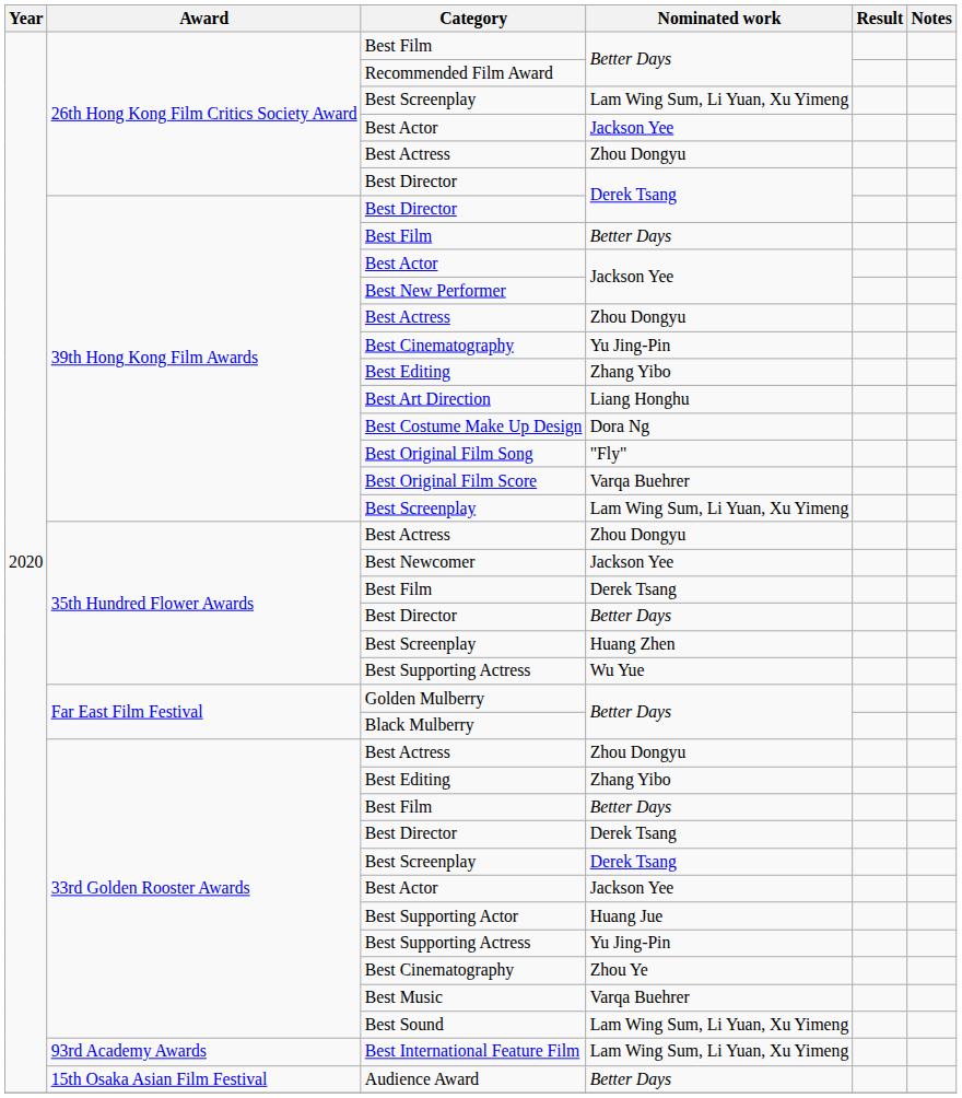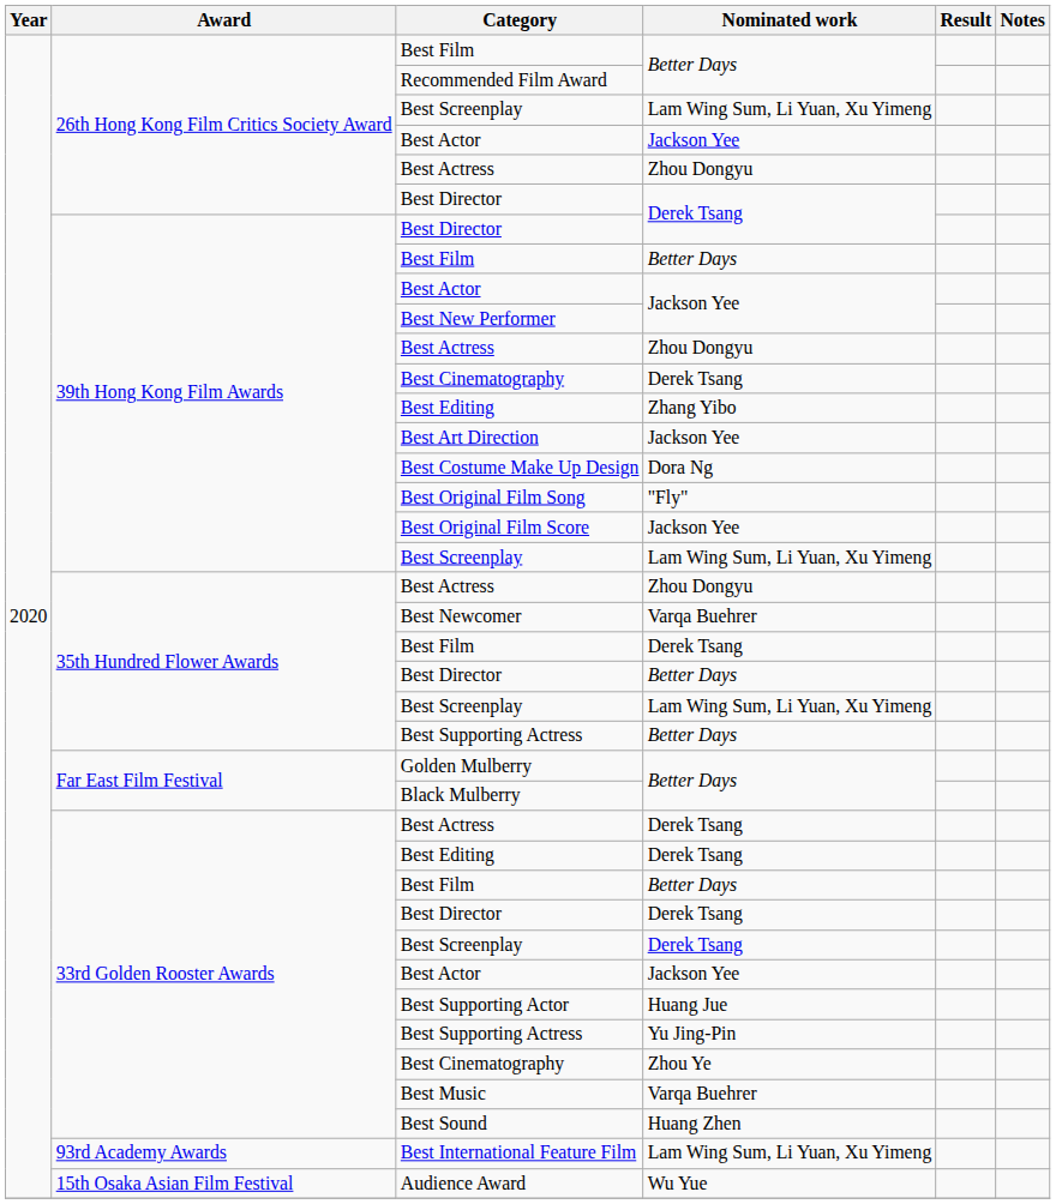 <table class="wikitable">
 <tr>
 <th>Year</th>
 <th>Award</th>
 <th>Category</th>
 <th>Nominated work</th>
 <th>Result</th>
 <th>Notes</th>
 </tr>
 <tr>
 <td rowspan="39">2020</td>
 <td rowspan="6"><a href='#'>26th Hong Kong Film Critics Society Award</a></td>
 <td>Best Film</td>
 <td rowspan="2"><em>Better Days</em></td>
 <td></td>
 <td></td>
 </tr>
 <tr>
 <td>Recommended Film Award</td>
 <td></td>
 <td></td>
 </tr>
 <tr>
 <td>Best Screenplay</td>
 <td>Lam Wing Sum, Li Yuan, Xu Yimeng</td>
 <td></td>
 <td></td>
 </tr>
 <tr>
 <td>Best Actor</td>
 <td><a href='#'>Jackson Yee</a></td>
 <td></td>
 <td></td>
 </tr>
 <tr>
 <td>Best Actress</td>
 <td>Zhou Dongyu</td>
 <td></td>
 <td></td>
 </tr>
 <tr>
 <td>Best Director</td>
 <td rowspan="2"><a href='#'>Derek Tsang</a></td>
 <td></td>
 <td></td>
 </tr>
 <tr>
 <td rowspan="12"><a href='#'>39th Hong Kong Film Awards</a></td>
 <td><a href='#'>Best Director</a></td>
 <td></td>
 <td></td>
 </tr>
 <tr>
 <td><a href='#'>Best Film</a></td>
 <td><em>Better Days</em></td>
 <td></td>
 <td></td>
 </tr>
 <tr>
 <td><a href='#'>Best Actor</a></td>
 <td rowspan="2">Jackson Yee</td>
 <td></td>
 <td></td>
 </tr>
 <tr>
 <td><a href='#'>Best New Performer</a></td>
 <td></td>
 <td></td>
 </tr>
 <tr>
 <td><a href='#'>Best Actress</a></td>
 <td>Zhou Dongyu</td>
 <td></td>
 <td></td>
 </tr>
 <tr>
 <td><a href='#'>Best Cinematography</a></td>
-<td>Yu Jing-Pin</td>
+<td>Derek Tsang</td>
 <td></td>
 <td></td>
 </tr>
 <tr>
 <td><a href='#'>Best Editing</a></td>
 <td>Zhang Yibo</td>
 <td></td>
 <td></td>
 </tr>
 <tr>
 <td><a href='#'>Best Art Direction</a></td>
-<td>Liang Honghu</td>
+<td>Jackson Yee</td>
 <td></td>
 <td></td>
 </tr>
 <tr>
 <td><a href='#'>Best Costume Make Up Design</a></td>
 <td>Dora Ng</td>
 <td></td>
 <td></td>
 </tr>
 <tr>
 <td><a href='#'>Best Original Film Song</a></td>
 <td>"Fly"</td>
 <td></td>
 <td></td>
 </tr>
 <tr>
 <td><a href='#'>Best Original Film Score</a></td>
-<td>Varqa Buehrer</td>
+<td>Jackson Yee</td>
 <td></td>
 <td></td>
 </tr>
 <tr>
 <td><a href='#'>Best Screenplay</a></td>
 <td>Lam Wing Sum, Li Yuan, Xu Yimeng</td>
 <td></td>
 <td></td>
 </tr>
 <tr>
 <td rowspan="6"><a href='#'>35th Hundred Flower Awards</a></td>
 <td>Best Actress</td>
 <td>Zhou Dongyu</td>
 <td></td>
 <td></td>
 </tr>
 <tr>
 <td>Best Newcomer</td>
-<td>Jackson Yee</td>
+<td>Varqa Buehrer</td>
 <td></td>
 <td></td>
 </tr>
 <tr>
 <td>Best Film</td>
 <td>Derek Tsang</td>
 <td></td>
 <td></td>
 </tr>
 <tr>
 <td>Best Director</td>
 <td><em>Better Days</em></td>
 <td></td>
 <td></td>
 </tr>
 <tr>
 <td>Best Screenplay</td>
-<td>Huang Zhen</td>
+<td>Lam Wing Sum, Li Yuan, Xu Yimeng</td>
 <td></td>
 <td></td>
 </tr>
 <tr>
 <td>Best Supporting Actress</td>
-<td>Wu Yue</td>
+<td><em>Better Days</em></td>
 <td></td>
 <td></td>
 </tr>
 <tr>
 <td rowspan="2"><a href='#'>Far East Film Festival</a></td>
 <td>Golden Mulberry</td>
 <td rowspan="2"><em>Better Days</em></td>
 <td></td>
 <td></td>
 </tr>
 <tr>
 <td>Black Mulberry</td>
 <td></td>
 <td></td>
 </tr>
 <tr>
 <td rowspan="11"><a href='#'>33rd Golden Rooster Awards</a></td>
 <td>Best Actress</td>
-<td>Zhou Dongyu</td>
+<td>Derek Tsang</td>
 <td></td>
 <td></td>
 </tr>
 <tr>
 <td>Best Editing</td>
-<td>Zhang Yibo</td>
+<td>Derek Tsang</td>
 <td></td>
 <td></td>
 </tr>
 <tr>
 <td>Best Film</td>
 <td><em>Better Days</em></td>
 <td></td>
 <td></td>
 </tr>
 <tr>
 <td>Best Director</td>
 <td>Derek Tsang</td>
 <td></td>
 <td></td>
 </tr>
 <tr>
 <td>Best Screenplay</td>
 <td><a href='#'>Derek Tsang</a></td>
 <td></td>
 <td></td>
 </tr>
 <tr>
 <td>Best Actor</td>
 <td>Jackson Yee</td>
 <td></td>
 <td></td>
 </tr>
 <tr>
 <td>Best Supporting Actor</td>
 <td>Huang Jue</td>
 <td></td>
 <td></td>
 </tr>
 <tr>
 <td>Best Supporting Actress</td>
 <td>Yu Jing-Pin</td>
 <td></td>
 <td></td>
 </tr>
 <tr>
 <td>Best Cinematography</td>
 <td>Zhou Ye</td>
 <td></td>
 <td></td>
 </tr>
 <tr>
 <td>Best Music</td>
 <td>Varqa Buehrer</td>
 <td></td>
 <td></td>
 </tr>
 <tr>
 <td>Best Sound</td>
-<td>Lam Wing Sum, Li Yuan, Xu Yimeng</td>
+<td>Huang Zhen</td>
 <td></td>
 <td></td>
 </tr>
 <tr>
 <td><a href='#'>93rd Academy Awards</a></td>
 <td><a href='#'>Best International Feature Film</a></td>
 <td>Lam Wing Sum, Li Yuan, Xu Yimeng</td>
 <td></td>
 <td></td>
 </tr>
 <tr>
 <td><a href='#'>15th Osaka Asian Film Festival</a></td>
 <td>Audience Award</td>
-<td><em>Better Days</em></td>
+<td>Wu Yue</td>
 <td></td>
 <td></td>
 </tr>
 <tr>
 </tr>
 </table>
